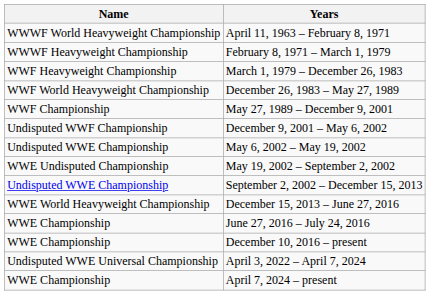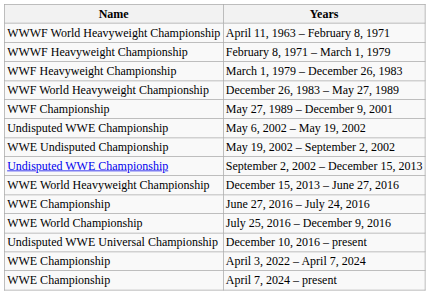 <table class="wikitable">
 <tr>
 <th>Name</th>
 <th>Years</th>
 </tr>
 <tr>
 <td>WWWF World Heavyweight Championship</td>
 <td>April 11, 1963 – February 8, 1971</td>
 </tr>
 <tr>
 <td>WWWF Heavyweight Championship</td>
 <td>February 8, 1971 – March 1, 1979</td>
 </tr>
 <tr>
 <td>WWF Heavyweight Championship</td>
 <td>March 1, 1979 – December 26, 1983</td>
 </tr>
 <tr>
 <td>WWF World Heavyweight Championship</td>
 <td>December 26, 1983 – May 27, 1989</td>
 </tr>
 <tr>
 <td>WWF Championship</td>
 <td>May 27, 1989 – December 9, 2001</td>
 </tr>
 <tr>
-<td World championships in WWE#WWE Undisputed Championship (2001–2002)>Undisputed WWF Championship</td>
-<td>December 9, 2001 – May 6, 2002</td>
-</tr>
-<tr>
 <td World championships in WWE#WWE Undisputed Championship (2001–2002)>Undisputed WWE Championship</td>
 <td>May 6, 2002 – May 19, 2002</td>
 </tr>
 <tr>
 <td World championships in WWE#WWE Undisputed Championship (2001–2002)>WWE Undisputed Championship</td>
 <td>May 19, 2002 – September 2, 2002</td>
 </tr>
 <tr>
 <td><a href='#'>Undisputed WWE Championship</a></td>
 <td>September 2, 2002 – December 15, 2013</td>
 </tr>
 <tr>
 <td World championships in WWE#WWE World Heavyweight Championship (2013–2016)>WWE World Heavyweight Championship</td>
 <td>December 15, 2013 – June 27, 2016</td>
 </tr>
 <tr>
 <td>WWE Championship</td>
 <td>June 27, 2016 – July 24, 2016</td>
 </tr>
 <tr>
-<td>WWE Championship</td>
+<td>WWE World Championship</td>
+<td>July 25, 2016 – December 9, 2016</td>
+</tr>
+<tr>
+<td World championships in WWE#Undisputed WWE Universal Championship (2022–2024)>Undisputed WWE Universal Championship</td>
 <td>December 10, 2016 – present</td>
 </tr>
 <tr>
-<td World championships in WWE#Undisputed WWE Universal Championship (2022–2024)>Undisputed WWE Universal Championship</td>
+<td>WWE Championship</td>
 <td>April 3, 2022 – April 7, 2024</td>
 </tr>
 <tr>
 <td>WWE Championship</td>
 <td>April 7, 2024 – present</td>
 </tr>
 </table>
